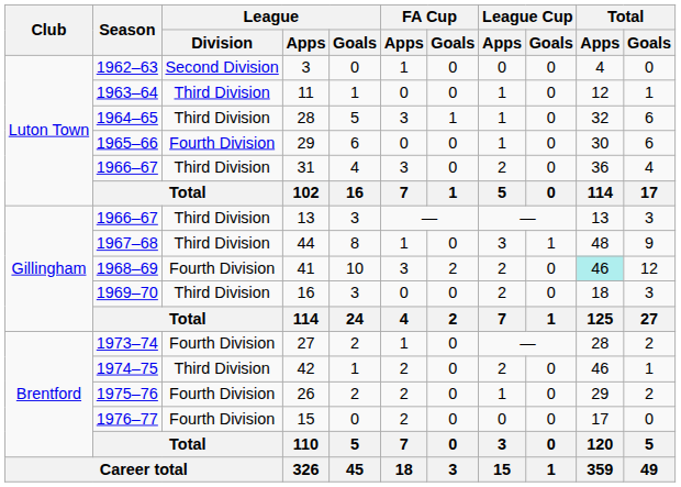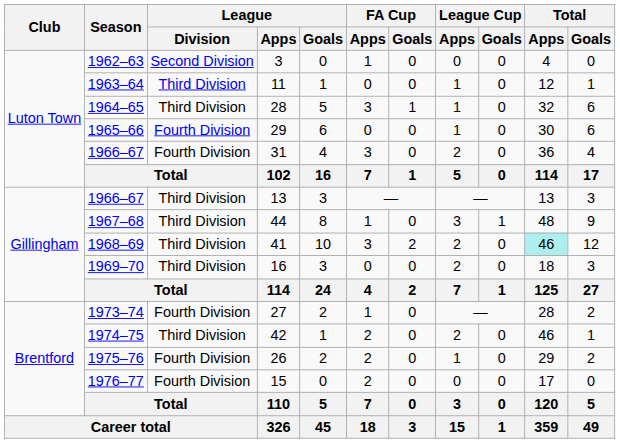 <table class="wikitable" style="text-align: center;">
 <tr>
 <th rowspan="2">Club</th>
 <th rowspan="2">Season</th>
 <th colspan="3">League</th>
 <th colspan="2">FA Cup</th>
 <th colspan="2">League Cup</th>
 <th colspan="2">Total</th>
 </tr>
 <tr>
 <th>Division</th>
 <th>Apps</th>
 <th>Goals</th>
 <th>Apps</th>
 <th>Goals</th>
 <th>Apps</th>
 <th>Goals</th>
 <th>Apps</th>
 <th>Goals</th>
 </tr>
 <tr>
 <td rowspan="6"><a href='#'>Luton Town</a></td>
 <td><a href='#'>1962–63</a></td>
 <td><a href='#'>Second Division</a></td>
 <td>3</td>
 <td>0</td>
 <td>1</td>
 <td>0</td>
 <td>0</td>
 <td>0</td>
 <td>4</td>
 <td>0</td>
 </tr>
 <tr>
 <td><a href='#'>1963–64</a></td>
 <td><a href='#'>Third Division</a></td>
 <td>11</td>
 <td>1</td>
 <td>0</td>
 <td>0</td>
 <td>1</td>
 <td>0</td>
 <td>12</td>
 <td>1</td>
 </tr>
 <tr>
 <td><a href='#'>1964–65</a></td>
 <td>Third Division</td>
 <td>28</td>
 <td>5</td>
 <td>3</td>
 <td>1</td>
 <td>1</td>
 <td>0</td>
 <td>32</td>
 <td>6</td>
 </tr>
 <tr>
 <td><a href='#'>1965–66</a></td>
 <td><a href='#'>Fourth Division</a></td>
 <td>29</td>
 <td>6</td>
 <td>0</td>
 <td>0</td>
 <td>1</td>
 <td>0</td>
 <td>30</td>
 <td>6</td>
 </tr>
 <tr>
 <td><a href='#'>1966–67</a></td>
-<td>Third Division</td>
+<td>Fourth Division</td>
 <td>31</td>
 <td>4</td>
 <td>3</td>
 <td>0</td>
 <td>2</td>
 <td>0</td>
 <td>36</td>
 <td>4</td>
 </tr>
 <tr>
 <th colspan="2">Total</th>
 <th>102</th>
 <th>16</th>
 <th>7</th>
 <th>1</th>
 <th>5</th>
 <th>0</th>
 <th>114</th>
 <th>17</th>
 </tr>
 <tr>
 <td rowspan="5"><a href='#'>Gillingham</a></td>
 <td><a href='#'>1966–67</a></td>
 <td>Third Division</td>
 <td>13</td>
 <td>3</td>
 <td colspan="2">—</td>
 <td colspan="2">—</td>
 <td>13</td>
 <td>3</td>
 </tr>
 <tr>
 <td><a href='#'>1967–68</a></td>
 <td>Third Division</td>
 <td>44</td>
 <td>8</td>
 <td>1</td>
 <td>0</td>
 <td>3</td>
 <td>1</td>
 <td>48</td>
 <td>9</td>
 </tr>
 <tr>
 <td><a href='#'>1968–69</a></td>
-<td>Fourth Division</td>
+<td>Third Division</td>
 <td>41</td>
 <td>10</td>
 <td>3</td>
 <td>2</td>
 <td>2</td>
 <td>0</td>
 <td style="background: paleturquoise;">46</td>
 <td>12</td>
 </tr>
 <tr>
 <td><a href='#'>1969–70</a></td>
 <td>Third Division</td>
 <td>16</td>
 <td>3</td>
 <td>0</td>
 <td>0</td>
 <td>2</td>
 <td>0</td>
 <td>18</td>
 <td>3</td>
 </tr>
 <tr>
 <th colspan="2">Total</th>
 <th>114</th>
 <th>24</th>
 <th>4</th>
 <th>2</th>
 <th>7</th>
 <th>1</th>
 <th>125</th>
 <th>27</th>
 </tr>
 <tr>
 <td rowspan="5"><a href='#'>Brentford</a></td>
 <td><a href='#'>1973–74</a></td>
 <td>Fourth Division</td>
 <td>27</td>
 <td>2</td>
 <td>1</td>
 <td>0</td>
 <td colspan="2">—</td>
 <td>28</td>
 <td>2</td>
 </tr>
 <tr>
 <td><a href='#'>1974–75</a></td>
 <td>Third Division</td>
 <td>42</td>
 <td>1</td>
 <td>2</td>
 <td>0</td>
 <td>2</td>
 <td>0</td>
 <td>46</td>
 <td>1</td>
 </tr>
 <tr>
 <td><a href='#'>1975–76</a></td>
 <td>Fourth Division</td>
 <td>26</td>
 <td>2</td>
 <td>2</td>
 <td>0</td>
 <td>1</td>
 <td>0</td>
 <td>29</td>
 <td>2</td>
 </tr>
 <tr>
 <td><a href='#'>1976–77</a></td>
 <td>Fourth Division</td>
 <td>15</td>
 <td>0</td>
 <td>2</td>
 <td>0</td>
 <td>0</td>
 <td>0</td>
 <td>17</td>
 <td>0</td>
 </tr>
 <tr>
 <th colspan="2">Total</th>
 <th>110</th>
 <th>5</th>
 <th>7</th>
 <th>0</th>
 <th>3</th>
 <th>0</th>
 <th>120</th>
 <th>5</th>
 </tr>
 <tr>
 <th colspan="3">Career total</th>
 <th>326</th>
 <th>45</th>
 <th>18</th>
 <th>3</th>
 <th>15</th>
 <th>1</th>
 <th>359</th>
 <th>49</th>
 </tr>
 </table>
